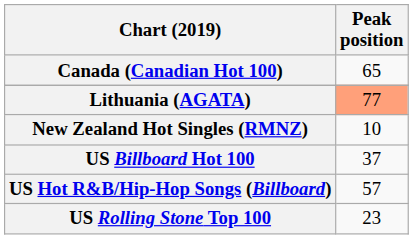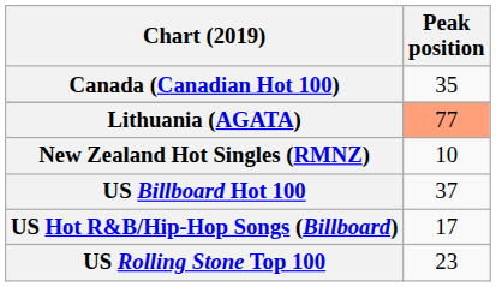 <table class="wikitable sortable plainrowheaders" style="text-align:center">
 <tr>
 <th scope="col">Chart (2019)</th>
 <th scope="col">Peak<br>position</th>
 </tr>
 <tr>
 <th scope="row">Canada (<a href='#'>Canadian Hot 100</a>)</th>
-<td>65</td>
+<td>35</td>
 </tr>
 <tr>
 </tr>
 <tr>
 <th scope="row">Lithuania (<a href='#'>AGATA</a>)</th>
 <td style="background: lightsalmon;">77</td>
 </tr>
 <tr>
 <th scope="row">New Zealand Hot Singles (<a href='#'>RMNZ</a>)</th>
 <td>10</td>
 </tr>
 <tr>
 <th scope="row">US <a href='#'><em>Billboard</em> Hot 100</a></th>
 <td>37</td>
 </tr>
 <tr>
 <th scope="row">US <a href='#'>Hot R&B/Hip-Hop Songs</a> (<em><a href='#'>Billboard</a></em>)</th>
-<td>57</td>
+<td>17</td>
 </tr>
 <tr>
 <th scope="row">US <a href='#'><em>Rolling Stone</em> Top 100</a></th>
 <td>23</td>
 </tr>
 </table>
